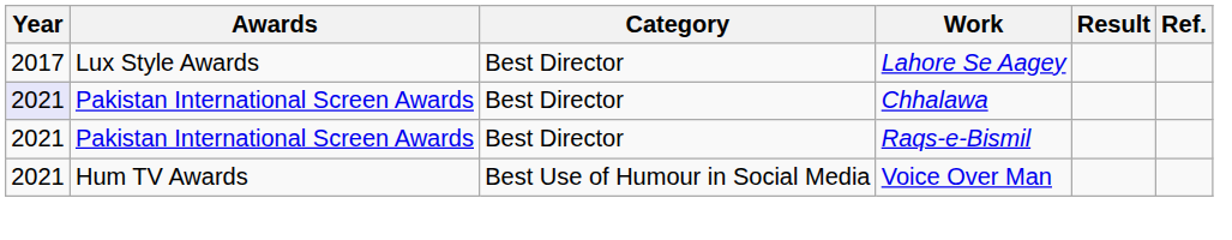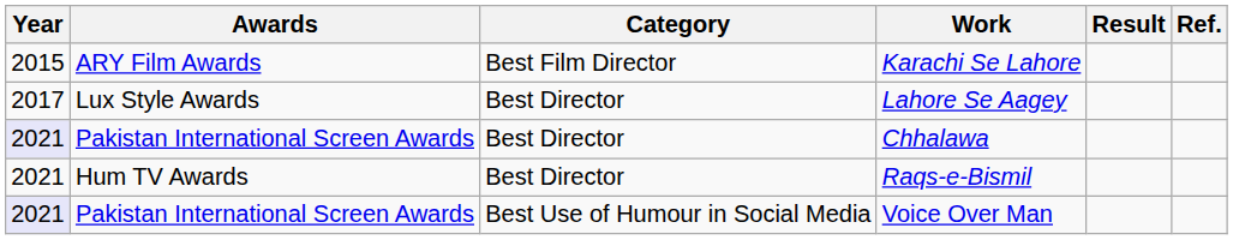 <table class="wikitable plainrowsheader sortable">
 <tr>
 <th>Year</th>
 <th>Awards</th>
 <th>Category</th>
 <th>Work</th>
 <th>Result</th>
 <th>Ref.</th>
+</tr>
+<tr>
+<td>2015</td>
+<td><a href='#'>ARY Film Awards</a></td>
+<td>Best Film Director</td>
+<td><em><a href='#'>Karachi Se Lahore</a></em></td>
+<td></td>
+<td></td>
 </tr>
 <tr>
 <td>2017</td>
 <td>Lux Style Awards</td>
 <td>Best Director</td>
 <td><em><a href='#'>Lahore Se Aagey</a></em></td>
 <td></td>
 <td></td>
 </tr>
 <tr>
 <td style="background: lavender;">2021</td>
 <td><a href='#'>Pakistan International Screen Awards</a></td>
 <td>Best Director</td>
 <td><em><a href='#'>Chhalawa</a></em></td>
 <td></td>
 <td></td>
 </tr>
 <tr>
 <td>2021</td>
-<td><a href='#'>Pakistan International Screen Awards</a></td>
+<td>Hum TV Awards</td>
 <td>Best Director</td>
 <td><em><a href='#'>Raqs-e-Bismil</a></em></td>
 <td></td>
 <td></td>
 </tr>
 <tr>
-<td>2021</td>
-<td>Hum TV Awards</td>
+<td style="background: lavender;">2021</td>
+<td><a href='#'>Pakistan International Screen Awards</a></td>
 <td>Best Use of Humour in Social Media</td>
 <td><a href='#'>Voice Over Man</a></td>
 <td></td>
 <td></td>
 </tr>
 </table>
